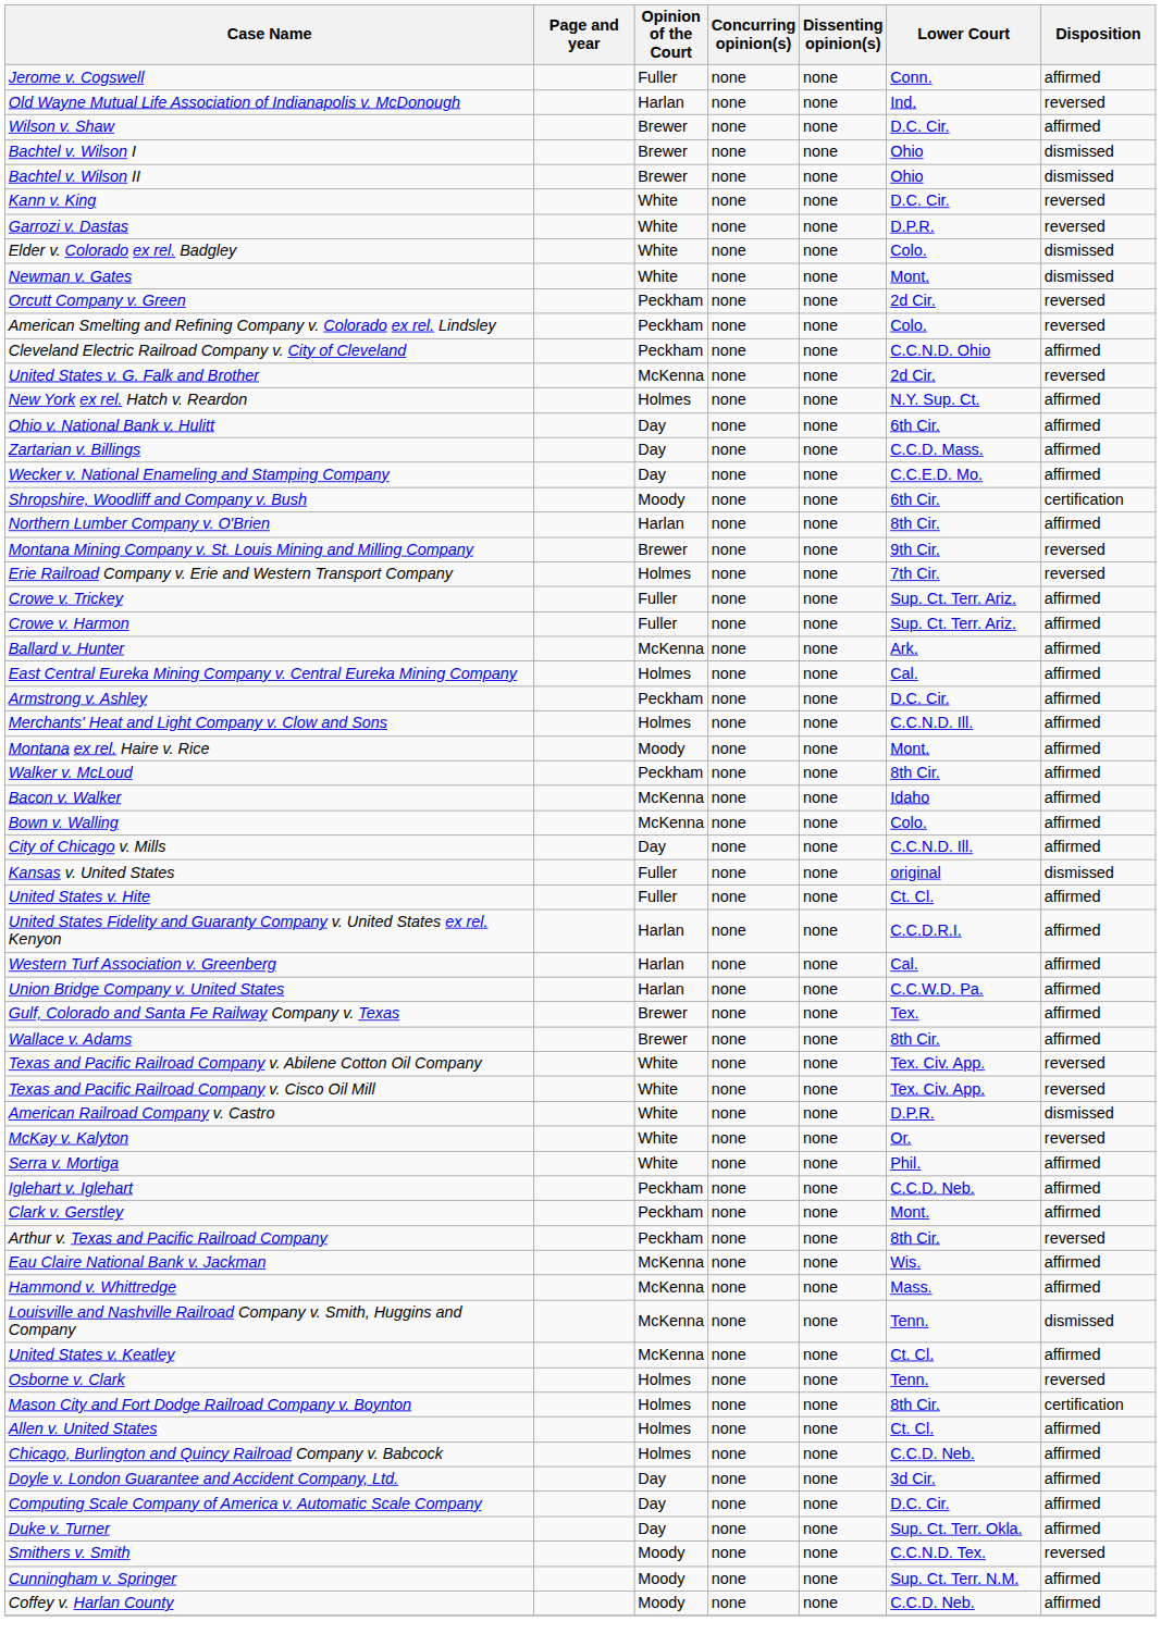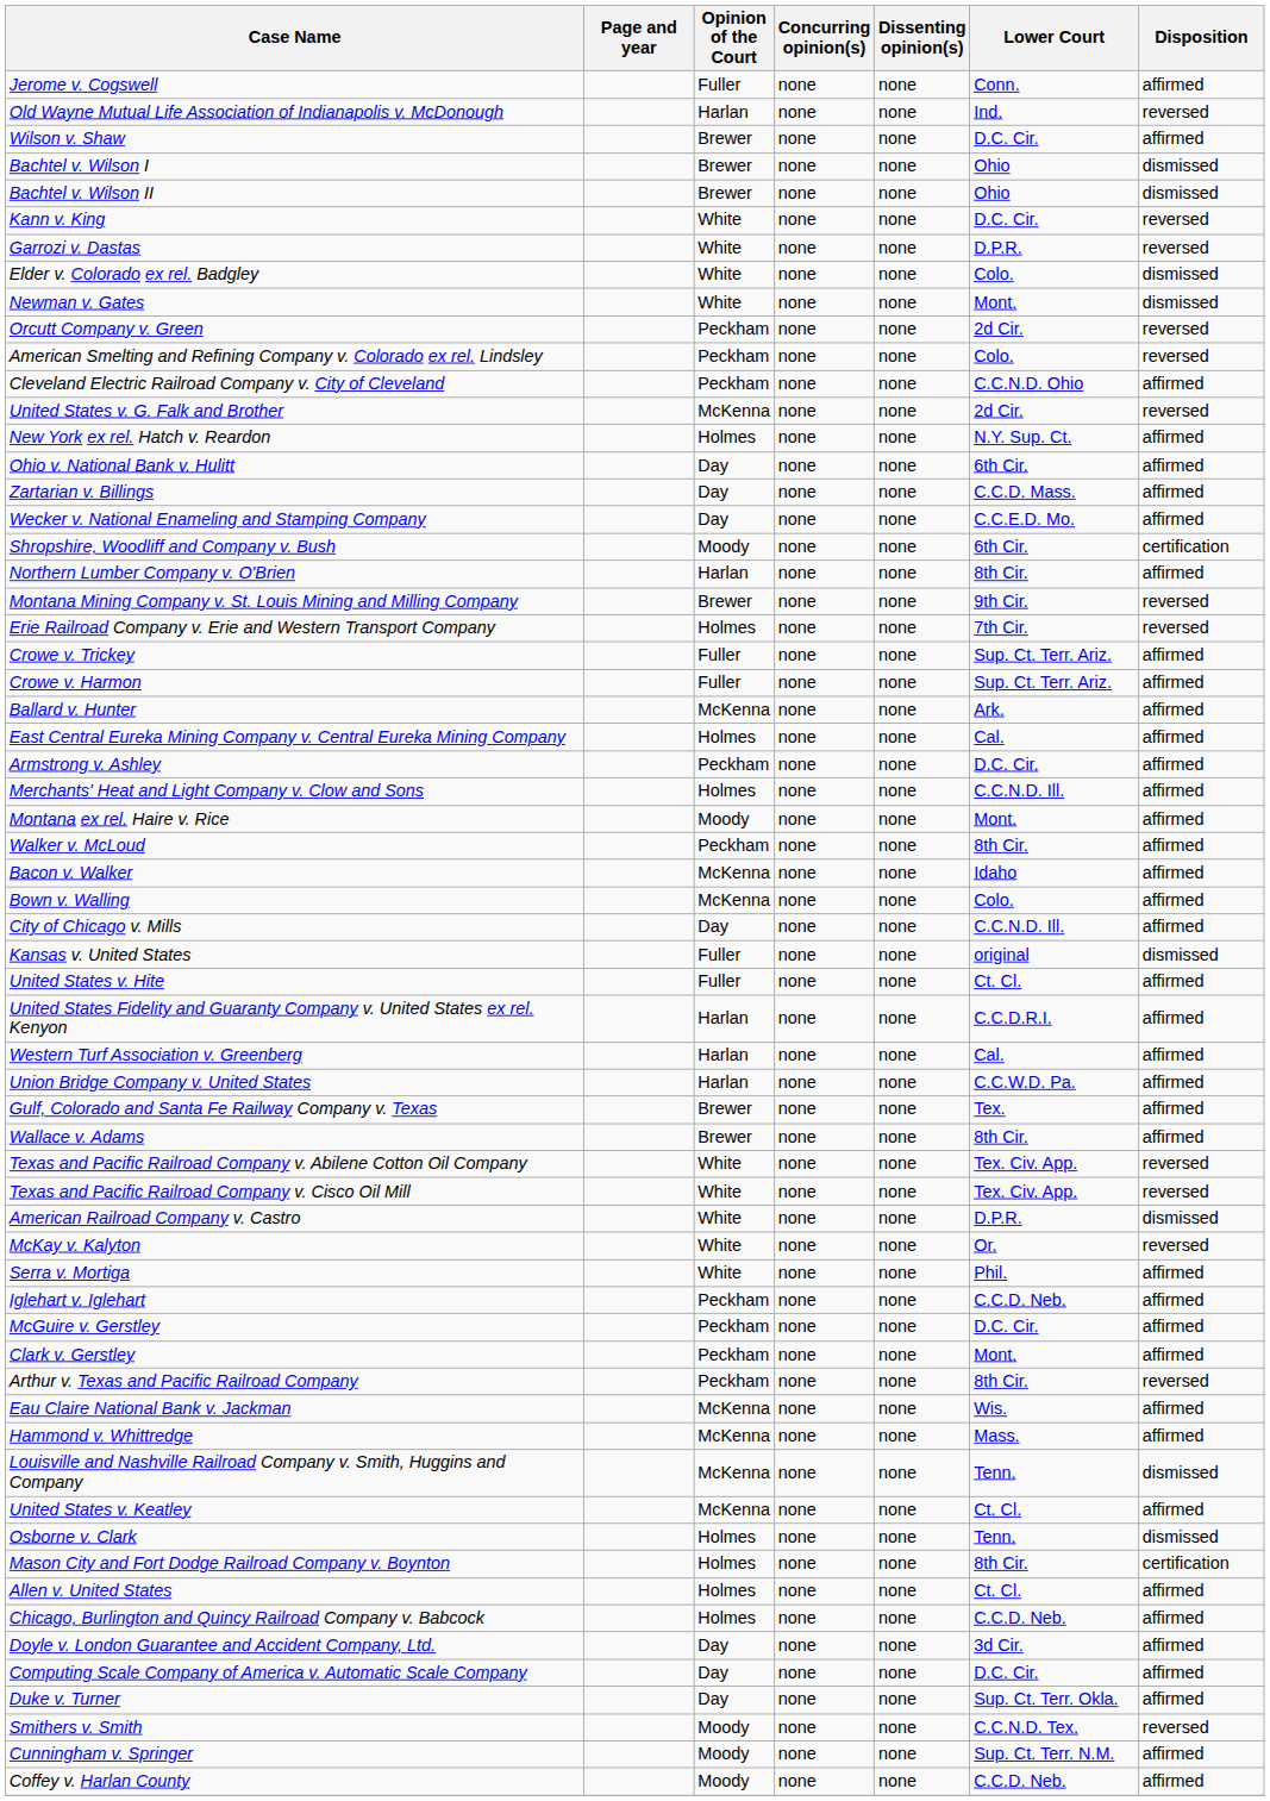 <table class="wikitable sortable">
 <tr>
 <th scope="col" style="width: 533px;">Case Name</th>
 <th scope="col" style="width: 95px;">Page and year</th>
 <th scope="col" style="width: 10px;">Opinion of the Court</th>
 <th scope="col" style="width: 10px;">Concurring opinion(s)</th>
 <th scope="col" style="width: 10px;">Dissenting opinion(s)</th>
 <th scope="col" style="width: 150px;">Lower Court</th>
 <th scope="col" style="width: 110px;">Disposition</th>
 </tr>
 <tr>
 <td><em><a href='#'>Jerome v. Cogswell</a></em></td>
 <td align="right"></td>
 <td>Fuller</td>
 <td>none</td>
 <td>none</td>
 <td><a href='#'>Conn.</a></td>
 <td>affirmed</td>
 </tr>
 <tr>
 <td><em><a href='#'>Old Wayne Mutual Life Association of Indianapolis v. McDonough</a></em></td>
 <td align="right"></td>
 <td>Harlan</td>
 <td>none</td>
 <td>none</td>
 <td><a href='#'>Ind.</a></td>
 <td>reversed</td>
 </tr>
 <tr>
 <td><em><a href='#'>Wilson v. Shaw</a></em></td>
 <td align="right"></td>
 <td>Brewer</td>
 <td>none</td>
 <td>none</td>
 <td><a href='#'>D.C. Cir.</a></td>
 <td>affirmed</td>
 </tr>
 <tr>
 <td><em><a href='#'>Bachtel v. Wilson</a> I</em></td>
 <td align="right"></td>
 <td>Brewer</td>
 <td>none</td>
 <td>none</td>
 <td><a href='#'>Ohio</a></td>
 <td>dismissed</td>
 </tr>
 <tr>
 <td><em><a href='#'>Bachtel v. Wilson</a> II</em></td>
 <td align="right"></td>
 <td>Brewer</td>
 <td>none</td>
 <td>none</td>
 <td><a href='#'>Ohio</a></td>
 <td>dismissed</td>
 </tr>
 <tr>
 <td><em><a href='#'>Kann v. King</a></em></td>
 <td align="right"></td>
 <td>White</td>
 <td>none</td>
 <td>none</td>
 <td><a href='#'>D.C. Cir.</a></td>
 <td>reversed</td>
 </tr>
 <tr>
 <td><em><a href='#'>Garrozi v. Dastas</a></em></td>
 <td align="right"></td>
 <td>White</td>
 <td>none</td>
 <td>none</td>
 <td><a href='#'>D.P.R.</a></td>
 <td>reversed</td>
 </tr>
 <tr>
 <td><em>Elder v. <a href='#'>Colorado</a> <a href='#'>ex rel.</a> Badgley</em></td>
 <td align="right"></td>
 <td>White</td>
 <td>none</td>
 <td>none</td>
 <td><a href='#'>Colo.</a></td>
 <td>dismissed</td>
 </tr>
 <tr>
 <td><em><a href='#'>Newman v. Gates</a></em></td>
 <td align="right"></td>
 <td>White</td>
 <td>none</td>
 <td>none</td>
 <td><a href='#'>Mont.</a></td>
 <td>dismissed</td>
 </tr>
 <tr>
 <td><em><a href='#'>Orcutt Company v. Green</a></em></td>
 <td align="right"></td>
 <td>Peckham</td>
 <td>none</td>
 <td>none</td>
 <td><a href='#'>2d Cir.</a></td>
 <td>reversed</td>
 </tr>
 <tr>
 <td><em>American Smelting and Refining Company v. <a href='#'>Colorado</a> <a href='#'>ex rel.</a> Lindsley</em></td>
 <td align="right"></td>
 <td>Peckham</td>
 <td>none</td>
 <td>none</td>
 <td><a href='#'>Colo.</a></td>
 <td>reversed</td>
 </tr>
 <tr>
 <td><em>Cleveland Electric Railroad Company v. <a href='#'>City of Cleveland</a></em></td>
 <td align="right"></td>
 <td>Peckham</td>
 <td>none</td>
 <td>none</td>
 <td><a href='#'>C.C.N.D. Ohio</a></td>
 <td>affirmed</td>
 </tr>
 <tr>
 <td><em><a href='#'>United States v. G. Falk and Brother</a></em></td>
 <td align="right"></td>
 <td>McKenna</td>
 <td>none</td>
 <td>none</td>
 <td><a href='#'>2d Cir.</a></td>
 <td>reversed</td>
 </tr>
 <tr>
 <td><em><a href='#'>New York</a> <a href='#'>ex rel.</a> Hatch v. Reardon</em></td>
 <td align="right"></td>
 <td>Holmes</td>
 <td>none</td>
 <td>none</td>
 <td><a href='#'>N.Y. Sup. Ct.</a></td>
 <td>affirmed</td>
 </tr>
 <tr>
 <td><em><a href='#'>Ohio v. National Bank v. Hulitt</a></em></td>
 <td align="right"></td>
 <td>Day</td>
 <td>none</td>
 <td>none</td>
 <td><a href='#'>6th Cir.</a></td>
 <td>affirmed</td>
 </tr>
 <tr>
 <td><em><a href='#'>Zartarian v. Billings</a></em></td>
 <td align="right"></td>
 <td>Day</td>
 <td>none</td>
 <td>none</td>
 <td><a href='#'>C.C.D. Mass.</a></td>
 <td>affirmed</td>
 </tr>
 <tr>
 <td><em><a href='#'>Wecker v. National Enameling and Stamping Company</a></em></td>
 <td align="right"></td>
 <td>Day</td>
 <td>none</td>
 <td>none</td>
 <td><a href='#'>C.C.E.D. Mo.</a></td>
 <td>affirmed</td>
 </tr>
 <tr>
 <td><em><a href='#'>Shropshire, Woodliff and Company v. Bush</a></em></td>
 <td align="right"></td>
 <td>Moody</td>
 <td>none</td>
 <td>none</td>
 <td><a href='#'>6th Cir.</a></td>
 <td>certification</td>
 </tr>
 <tr>
 <td><em><a href='#'>Northern Lumber Company v. O'Brien</a></em></td>
 <td align="right"></td>
 <td>Harlan</td>
 <td>none</td>
 <td>none</td>
 <td><a href='#'>8th Cir.</a></td>
 <td>affirmed</td>
 </tr>
 <tr>
 <td><em><a href='#'>Montana Mining Company v. St. Louis Mining and Milling Company</a></em></td>
 <td align="right"></td>
 <td>Brewer</td>
 <td>none</td>
 <td>none</td>
 <td><a href='#'>9th Cir.</a></td>
 <td>reversed</td>
 </tr>
 <tr>
 <td><em><a href='#'>Erie Railroad</a> Company v. Erie and Western Transport Company</em></td>
 <td align="right"></td>
 <td>Holmes</td>
 <td>none</td>
 <td>none</td>
 <td><a href='#'>7th Cir.</a></td>
 <td>reversed</td>
 </tr>
 <tr>
 <td><em><a href='#'>Crowe v. Trickey</a></em></td>
 <td align="right"></td>
 <td>Fuller</td>
 <td>none</td>
 <td>none</td>
 <td><a href='#'>Sup. Ct. Terr. Ariz.</a></td>
 <td>affirmed</td>
 </tr>
 <tr>
 <td><em><a href='#'>Crowe v. Harmon</a></em></td>
 <td align="right"></td>
 <td>Fuller</td>
 <td>none</td>
 <td>none</td>
 <td><a href='#'>Sup. Ct. Terr. Ariz.</a></td>
 <td>affirmed</td>
 </tr>
 <tr>
 <td><em><a href='#'>Ballard v. Hunter</a></em></td>
 <td align="right"></td>
 <td>McKenna</td>
 <td>none</td>
 <td>none</td>
 <td><a href='#'>Ark.</a></td>
 <td>affirmed</td>
 </tr>
 <tr>
 <td><em><a href='#'>East Central Eureka Mining Company v. Central Eureka Mining Company</a></em></td>
 <td align="right"></td>
 <td>Holmes</td>
 <td>none</td>
 <td>none</td>
 <td><a href='#'>Cal.</a></td>
 <td>affirmed</td>
 </tr>
 <tr>
 <td><em><a href='#'>Armstrong v. Ashley</a></em></td>
 <td align="right"></td>
 <td>Peckham</td>
 <td>none</td>
 <td>none</td>
 <td><a href='#'>D.C. Cir.</a></td>
 <td>affirmed</td>
 </tr>
 <tr>
 <td><em><a href='#'>Merchants' Heat and Light Company v. Clow and Sons</a></em></td>
 <td align="right"></td>
 <td>Holmes</td>
 <td>none</td>
 <td>none</td>
 <td><a href='#'>C.C.N.D. Ill.</a></td>
 <td>affirmed</td>
 </tr>
 <tr>
 <td><em><a href='#'>Montana</a> <a href='#'>ex rel.</a> Haire v. Rice</em></td>
 <td align="right"></td>
 <td>Moody</td>
 <td>none</td>
 <td>none</td>
 <td><a href='#'>Mont.</a></td>
 <td>affirmed</td>
 </tr>
 <tr>
 <td><em><a href='#'>Walker v. McLoud</a></em></td>
 <td align="right"></td>
 <td>Peckham</td>
 <td>none</td>
 <td>none</td>
 <td><a href='#'>8th Cir.</a></td>
 <td>affirmed</td>
 </tr>
 <tr>
 <td><em><a href='#'>Bacon v. Walker</a></em></td>
 <td align="right"></td>
 <td>McKenna</td>
 <td>none</td>
 <td>none</td>
 <td><a href='#'>Idaho</a></td>
 <td>affirmed</td>
 </tr>
 <tr>
 <td><em><a href='#'>Bown v. Walling</a></em></td>
 <td align="right"></td>
 <td>McKenna</td>
 <td>none</td>
 <td>none</td>
 <td><a href='#'>Colo.</a></td>
 <td>affirmed</td>
 </tr>
 <tr>
 <td><em><a href='#'>City of Chicago</a> v. Mills</em></td>
 <td align="right"></td>
 <td>Day</td>
 <td>none</td>
 <td>none</td>
 <td><a href='#'>C.C.N.D. Ill.</a></td>
 <td>affirmed</td>
 </tr>
 <tr>
 <td><em><a href='#'>Kansas</a> v. United States</em></td>
 <td align="right"></td>
 <td>Fuller</td>
 <td>none</td>
 <td>none</td>
 <td><a href='#'>original</a></td>
 <td>dismissed</td>
 </tr>
 <tr>
 <td><em><a href='#'>United States v. Hite</a></em></td>
 <td align="right"></td>
 <td>Fuller</td>
 <td>none</td>
 <td>none</td>
 <td><a href='#'>Ct. Cl.</a></td>
 <td>affirmed</td>
 </tr>
 <tr>
 <td><em><a href='#'>United States Fidelity and Guaranty Company</a> v. United States <a href='#'>ex rel.</a> Kenyon</em></td>
 <td align="right"></td>
 <td>Harlan</td>
 <td>none</td>
 <td>none</td>
 <td><a href='#'>C.C.D.R.I.</a></td>
 <td>affirmed</td>
 </tr>
 <tr>
 <td><em><a href='#'>Western Turf Association v. Greenberg</a></em></td>
 <td align="right"></td>
 <td>Harlan</td>
 <td>none</td>
 <td>none</td>
 <td><a href='#'>Cal.</a></td>
 <td>affirmed</td>
 </tr>
 <tr>
 <td><em><a href='#'>Union Bridge Company v. United States</a></em></td>
 <td align="right"></td>
 <td>Harlan</td>
 <td>none</td>
 <td>none</td>
 <td><a href='#'>C.C.W.D. Pa.</a></td>
 <td>affirmed</td>
 </tr>
 <tr>
 <td><em><a href='#'>Gulf, Colorado and Santa Fe Railway</a> Company v. <a href='#'>Texas</a></em></td>
 <td align="right"></td>
 <td>Brewer</td>
 <td>none</td>
 <td>none</td>
 <td><a href='#'>Tex.</a></td>
 <td>affirmed</td>
 </tr>
 <tr>
 <td><em><a href='#'>Wallace v. Adams</a></em></td>
 <td align="right"></td>
 <td>Brewer</td>
 <td>none</td>
 <td>none</td>
 <td><a href='#'>8th Cir.</a></td>
 <td>affirmed</td>
 </tr>
 <tr>
 <td><em><a href='#'>Texas and Pacific Railroad Company</a> v. Abilene Cotton Oil Company</em></td>
 <td align="right"></td>
 <td>White</td>
 <td>none</td>
 <td>none</td>
 <td><a href='#'>Tex. Civ. App.</a></td>
 <td>reversed</td>
 </tr>
 <tr>
 <td><em><a href='#'>Texas and Pacific Railroad Company</a> v. Cisco Oil Mill</em></td>
 <td align="right"></td>
 <td>White</td>
 <td>none</td>
 <td>none</td>
 <td><a href='#'>Tex. Civ. App.</a></td>
 <td>reversed</td>
 </tr>
 <tr>
 <td><em><a href='#'>American Railroad Company</a> v. Castro</em></td>
 <td align="right"></td>
 <td>White</td>
 <td>none</td>
 <td>none</td>
 <td><a href='#'>D.P.R.</a></td>
 <td>dismissed</td>
 </tr>
 <tr>
 <td><em><a href='#'>McKay v. Kalyton</a></em></td>
 <td align="right"></td>
 <td>White</td>
 <td>none</td>
 <td>none</td>
 <td><a href='#'>Or.</a></td>
 <td>reversed</td>
 </tr>
 <tr>
 <td><em><a href='#'>Serra v. Mortiga</a></em></td>
 <td align="right"></td>
 <td>White</td>
 <td>none</td>
 <td>none</td>
 <td><a href='#'>Phil.</a></td>
 <td>affirmed</td>
 </tr>
 <tr>
 <td><em><a href='#'>Iglehart v. Iglehart</a></em></td>
 <td align="right"></td>
 <td>Peckham</td>
 <td>none</td>
 <td>none</td>
 <td><a href='#'>C.C.D. Neb.</a></td>
 <td>affirmed</td>
 </tr>
 <tr>
+<td><em><a href='#'>McGuire v. Gerstley</a></em></td>
+<td align="right"></td>
+<td>Peckham</td>
+<td>none</td>
+<td>none</td>
+<td><a href='#'>D.C. Cir.</a></td>
+<td>affirmed</td>
+</tr>
+<tr>
 <td><em><a href='#'>Clark v. Gerstley</a></em></td>
 <td align="right"></td>
 <td>Peckham</td>
 <td>none</td>
 <td>none</td>
 <td><a href='#'>Mont.</a></td>
 <td>affirmed</td>
 </tr>
 <tr>
 <td><em>Arthur v. <a href='#'>Texas and Pacific Railroad Company</a></em></td>
 <td align="right"></td>
 <td>Peckham</td>
 <td>none</td>
 <td>none</td>
 <td><a href='#'>8th Cir.</a></td>
 <td>reversed</td>
 </tr>
 <tr>
 <td><em><a href='#'>Eau Claire National Bank v. Jackman</a></em></td>
 <td align="right"></td>
 <td>McKenna</td>
 <td>none</td>
 <td>none</td>
 <td><a href='#'>Wis.</a></td>
 <td>affirmed</td>
 </tr>
 <tr>
 <td><em><a href='#'>Hammond v. Whittredge</a></em></td>
 <td align="right"></td>
 <td>McKenna</td>
 <td>none</td>
 <td>none</td>
 <td><a href='#'>Mass.</a></td>
 <td>affirmed</td>
 </tr>
 <tr>
 <td><em><a href='#'>Louisville and Nashville Railroad</a> Company v. Smith, Huggins and Company</em></td>
 <td align="right"></td>
 <td>McKenna</td>
 <td>none</td>
 <td>none</td>
 <td><a href='#'>Tenn.</a></td>
 <td>dismissed</td>
 </tr>
 <tr>
 <td><em><a href='#'>United States v. Keatley</a></em></td>
 <td align="right"></td>
 <td>McKenna</td>
 <td>none</td>
 <td>none</td>
 <td><a href='#'>Ct. Cl.</a></td>
 <td>affirmed</td>
 </tr>
 <tr>
 <td><em><a href='#'>Osborne v. Clark</a></em></td>
 <td align="right"></td>
 <td>Holmes</td>
 <td>none</td>
 <td>none</td>
 <td><a href='#'>Tenn.</a></td>
-<td>reversed</td>
+<td>dismissed</td>
 </tr>
 <tr>
 <td><em><a href='#'>Mason City and Fort Dodge Railroad Company v. Boynton</a></em></td>
 <td align="right"></td>
 <td>Holmes</td>
 <td>none</td>
 <td>none</td>
 <td><a href='#'>8th Cir.</a></td>
 <td>certification</td>
 </tr>
 <tr>
 <td><em><a href='#'>Allen v. United States</a></em></td>
 <td align="right"></td>
 <td>Holmes</td>
 <td>none</td>
 <td>none</td>
 <td><a href='#'>Ct. Cl.</a></td>
 <td>affirmed</td>
 </tr>
 <tr>
 <td><em><a href='#'>Chicago, Burlington and Quincy Railroad</a> Company v. Babcock</em></td>
 <td align="right"></td>
 <td>Holmes</td>
 <td>none</td>
 <td>none</td>
 <td><a href='#'>C.C.D. Neb.</a></td>
 <td>affirmed</td>
 </tr>
 <tr>
 <td><em><a href='#'>Doyle v. London Guarantee and Accident Company, Ltd.</a></em></td>
 <td align="right"></td>
 <td>Day</td>
 <td>none</td>
 <td>none</td>
 <td><a href='#'>3d Cir.</a></td>
 <td>affirmed</td>
 </tr>
 <tr>
 <td><em><a href='#'>Computing Scale Company of America v. Automatic Scale Company</a></em></td>
 <td align="right"></td>
 <td>Day</td>
 <td>none</td>
 <td>none</td>
 <td><a href='#'>D.C. Cir.</a></td>
 <td>affirmed</td>
 </tr>
 <tr>
 <td><em><a href='#'>Duke v. Turner</a></em></td>
 <td align="right"></td>
 <td>Day</td>
 <td>none</td>
 <td>none</td>
 <td><a href='#'>Sup. Ct. Terr. Okla.</a></td>
 <td>affirmed</td>
 </tr>
 <tr>
 <td><em><a href='#'>Smithers v. Smith</a></em></td>
 <td align="right"></td>
 <td>Moody</td>
 <td>none</td>
 <td>none</td>
 <td><a href='#'>C.C.N.D. Tex.</a></td>
 <td>reversed</td>
 </tr>
 <tr>
 <td><em><a href='#'>Cunningham v. Springer</a></em></td>
 <td align="right"></td>
 <td>Moody</td>
 <td>none</td>
 <td>none</td>
 <td><a href='#'>Sup. Ct. Terr. N.M.</a></td>
 <td>affirmed</td>
 </tr>
 <tr>
 <td><em>Coffey v. <a href='#'>Harlan County</a></em></td>
 <td align="right"></td>
 <td>Moody</td>
 <td>none</td>
 <td>none</td>
 <td><a href='#'>C.C.D. Neb.</a></td>
 <td>affirmed</td>
 </tr>
 <tr>
 </tr>
 </table>
